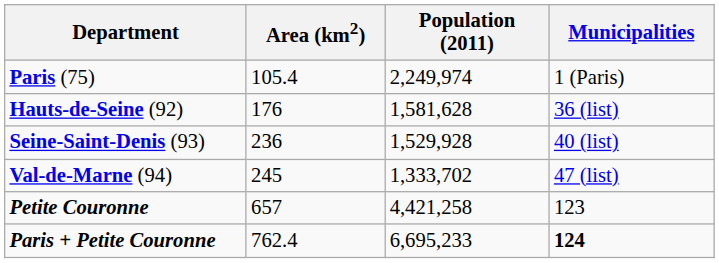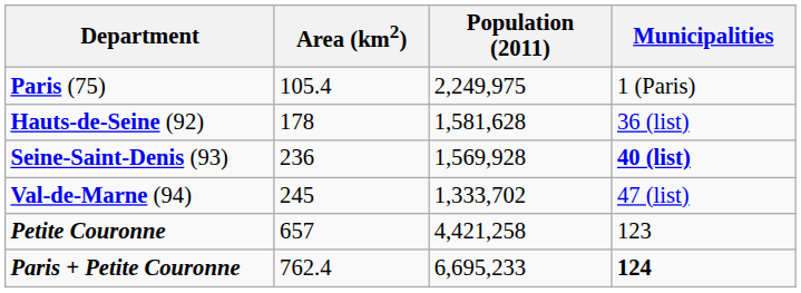 <table class="wikitable sortable">
 <tr>
 <th width="180px">Department</th>
 <th width="100px">Area (km<sup>2</sup>)</th>
 <th width="120px">Population (2011)</th>
 <th width="120px"><a href='#'>Municipalities</a></th>
 </tr>
 <tr>
 <td><strong><a href='#'>Paris</a></strong> (75)</td>
 <td><div>105.4</div></td>
-<td><div>2,249,974</div></td>
+<td><div>2,249,975</div></td>
 <td><div>1 (Paris)</div></td>
 </tr>
 <tr>
 <td><strong><a href='#'>Hauts-de-Seine</a></strong> (92)</td>
-<td><div>176</div></td>
+<td><div>178</div></td>
 <td><div>1,581,628</div></td>
 <td><div><a href='#'>36 (list)</a></div></td>
 </tr>
 <tr>
 <td><strong><a href='#'>Seine-Saint-Denis</a></strong> (93)</td>
 <td><div>236</div></td>
-<td><div>1,529,928</div></td>
-<td><div><a href='#'>40 (list)</a></div></td>
+<td><div>1,569,928</div></td>
+<td><strong><div><a href='#'>40 (list)</a></div></strong></td>
 </tr>
 <tr>
 <td><strong><a href='#'>Val-de-Marne</a></strong> (94)</td>
 <td><div>245</div></td>
 <td><div>1,333,702</div></td>
 <td><div><a href='#'>47 (list)</a></div></td>
 </tr>
 <tr>
 <td><strong><em>Petite Couronne</em></strong></td>
 <td><div>657</div></td>
 <td><div>4,421,258</div></td>
 <td><div>123</div></td>
 </tr>
 <tr>
 <td><strong><em>Paris + Petite Couronne</em></strong></td>
 <td><div>762.4</div></td>
 <td><div>6,695,233</div></td>
 <td><strong><div>124</div></strong></td>
 </tr>
 </table>
